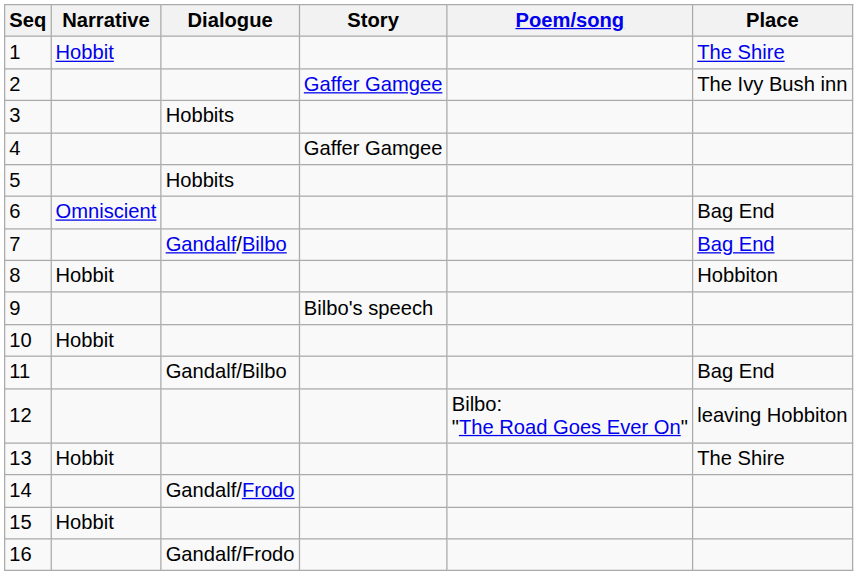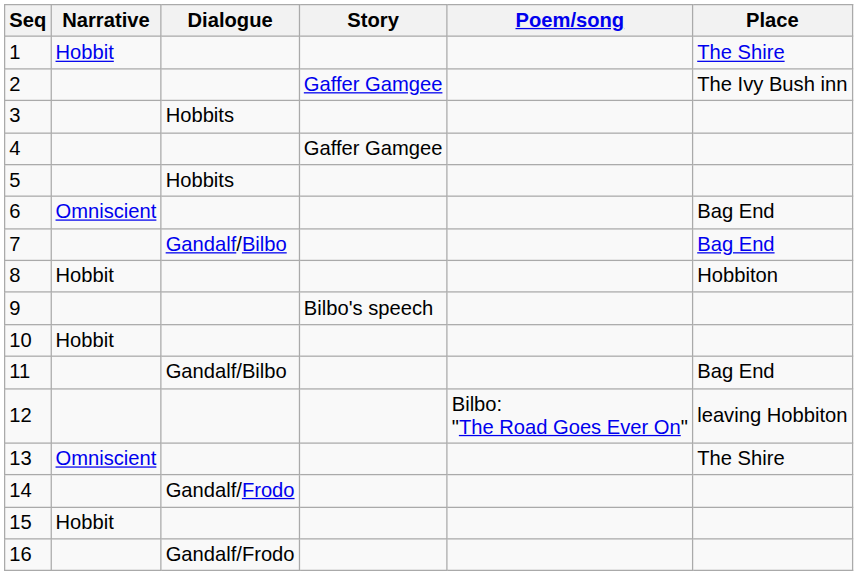 <table class="wikitable floatright" >
 <tr>
 <th>Seq</th>
 <th>Narrative</th>
 <th>Dialogue</th>
 <th>Story</th>
 <th><a href='#'>Poem/song</a></th>
 <th>Place</th>
 </tr>
 <tr>
 <td>1</td>
 <td><a href='#'>Hobbit</a></td>
 <td></td>
 <td></td>
 <td></td>
 <td><a href='#'>The Shire</a></td>
 </tr>
 <tr>
 <td>2</td>
 <td></td>
 <td></td>
 <td><a href='#'>Gaffer Gamgee</a></td>
 <td></td>
 <td>The Ivy Bush inn</td>
 </tr>
 <tr>
 <td>3</td>
 <td></td>
 <td>Hobbits</td>
 <td></td>
 <td></td>
 <td></td>
 </tr>
 <tr>
 <td>4</td>
 <td></td>
 <td></td>
 <td>Gaffer Gamgee</td>
 <td></td>
 <td></td>
 </tr>
 <tr>
 <td>5</td>
 <td></td>
 <td>Hobbits</td>
 <td></td>
 <td></td>
 <td></td>
 </tr>
 <tr>
 <td>6</td>
 <td><a href='#'>Omniscient</a></td>
 <td></td>
 <td></td>
 <td></td>
 <td>Bag End</td>
 </tr>
 <tr>
 <td>7</td>
 <td></td>
 <td><a href='#'>Gandalf</a>/<a href='#'>Bilbo</a></td>
 <td></td>
 <td></td>
 <td><a href='#'>Bag End</a></td>
 </tr>
 <tr>
 <td>8</td>
 <td>Hobbit</td>
 <td></td>
 <td></td>
 <td></td>
 <td>Hobbiton</td>
 </tr>
 <tr>
 <td>9</td>
 <td></td>
 <td></td>
 <td>Bilbo's speech</td>
 <td></td>
 <td></td>
 </tr>
 <tr>
 <td>10</td>
 <td>Hobbit</td>
 <td></td>
 <td></td>
 <td></td>
 <td></td>
 </tr>
 <tr>
 <td>11</td>
 <td></td>
 <td>Gandalf/Bilbo</td>
 <td></td>
 <td></td>
 <td>Bag End</td>
 </tr>
 <tr>
 <td>12</td>
 <td></td>
 <td></td>
 <td></td>
 <td>Bilbo:<br>"<a href='#'>The Road Goes Ever On</a>"</td>
 <td>leaving Hobbiton</td>
 </tr>
 <tr>
 <td>13</td>
-<td>Hobbit</td>
+<td><a href='#'>Omniscient</a></td>
 <td></td>
 <td></td>
 <td></td>
 <td>The Shire</td>
 </tr>
 <tr>
 <td>14</td>
 <td></td>
 <td>Gandalf/<a href='#'>Frodo</a></td>
 <td></td>
 <td></td>
 <td></td>
 </tr>
 <tr>
 <td>15</td>
 <td>Hobbit</td>
 <td></td>
 <td></td>
 <td></td>
 <td></td>
 </tr>
 <tr>
 <td>16</td>
 <td></td>
 <td>Gandalf/Frodo</td>
 <td></td>
 <td></td>
 <td></td>
 </tr>
 </table>
